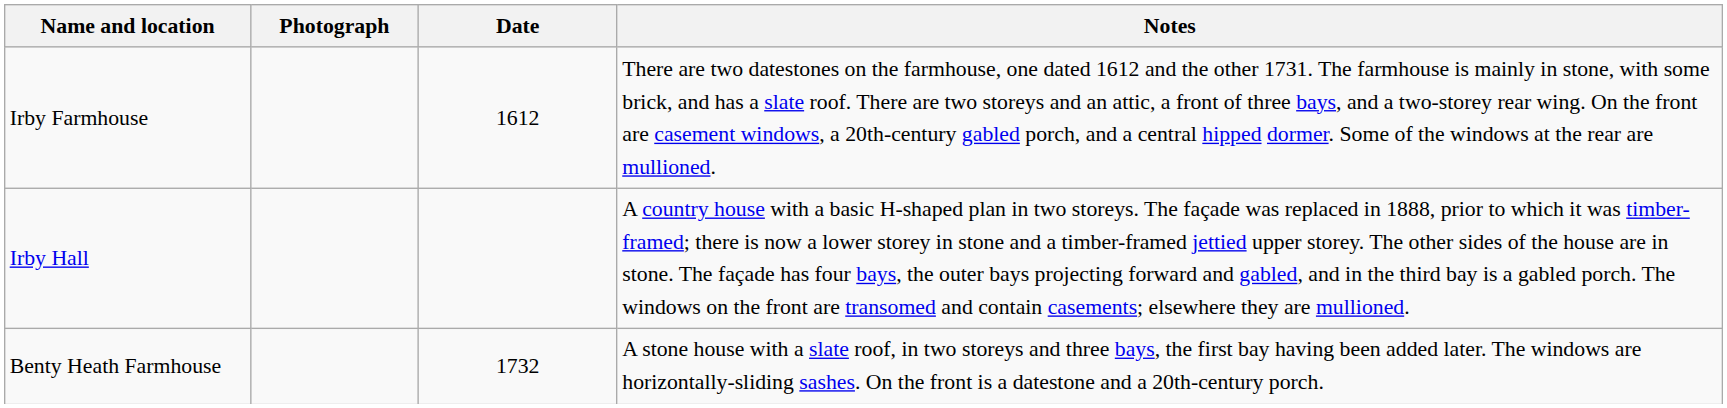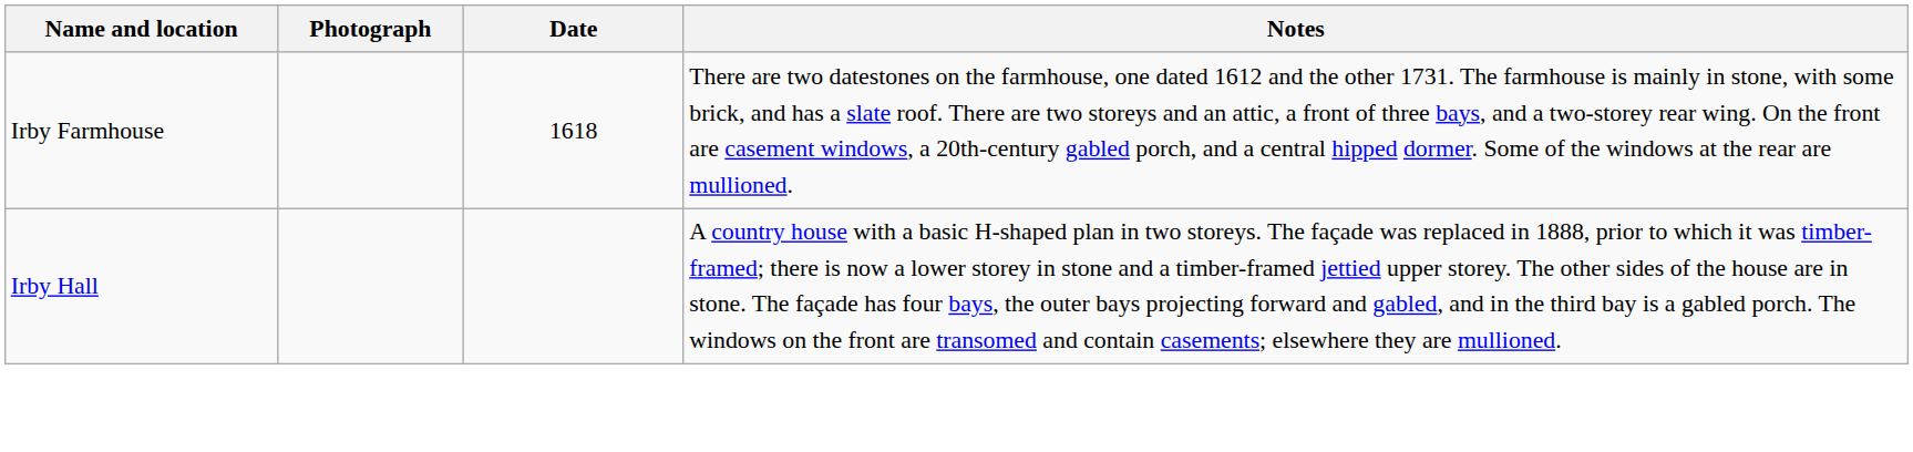 <table class="wikitable sortable plainrowheaders" style="width:100%;border:0px;text-align:left;line-height:150%;">
 <tr>
 <th scope="col"  style="width:150px">Name and location</th>
 <th scope="col"  style="width:100px" class="unsortable">Photograph</th>
 <th scope="col"  style="width:120px">Date</th>
 <th scope="col"  style="width:700px" class="unsortable">Notes</th>
 </tr>
 <tr>
 <td>Irby Farmhouse<br><small></small></td>
 <td></td>
-<td align="center">1612</td>
+<td align="center">1618</td>
 <td>There are two datestones on the farmhouse, one dated 1612 and the other 1731.  The farmhouse is mainly in stone, with some brick, and has a <a href='#'>slate</a> roof.  There are two storeys and an attic, a front of three <a href='#'>bays</a>, and a two-storey rear wing.  On the front are <a href='#'>casement windows</a>, a 20th-century <a href='#'>gabled</a> porch, and a central <a href='#'>hipped</a> <a href='#'>dormer</a>.  Some of the windows at the rear are <a href='#'>mullioned</a>.</td>
 </tr>
 <tr>
 <td><a href='#'>Irby Hall</a><br><small></small></td>
 <td></td>
 <td align="center"></td>
 <td>A <a href='#'>country house</a> with a basic H-shaped plan in two storeys.  The façade was replaced in 1888, prior to which it was <a href='#'>timber-framed</a>; there is now a lower storey in stone and a timber-framed <a href='#'>jettied</a> upper storey.  The other sides of the house are in stone.  The façade has four <a href='#'>bays</a>, the outer bays projecting forward and <a href='#'>gabled</a>, and in the third bay is a gabled porch.  The windows on the front are <a href='#'>transomed</a> and contain <a href='#'>casements</a>; elsewhere they are <a href='#'>mullioned</a>.</td>
 </tr>
 <tr>
-<td>Benty Heath Farmhouse<br><small></small></td>
-<td></td>
-<td align="center">1732</td>
-<td>A stone house with a <a href='#'>slate</a> roof, in two storeys and three <a href='#'>bays</a>, the first bay having been added later.  The windows are horizontally-sliding <a href='#'>sashes</a>.  On the front is a datestone and a 20th-century porch.</td>
-</tr>
-<tr>
 </tr>
 </table>
